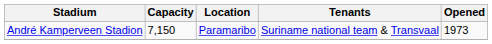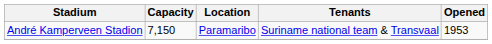 <table class="wikitable sortable">
 <tr>
 <th>Stadium</th>
 <th>Capacity</th>
 <th>Location</th>
 <th>Tenants</th>
 <th>Opened</th>
 </tr>
 <tr>
 <td><a href='#'>André Kamperveen Stadion</a></td>
 <td>7,150</td>
 <td><a href='#'>Paramaribo</a></td>
 <td><a href='#'>Suriname national team</a> & <a href='#'>Transvaal</a></td>
-<td>1973</td>
+<td>1953</td>
 </tr>
 <tr>
 </tr>
 </table>
